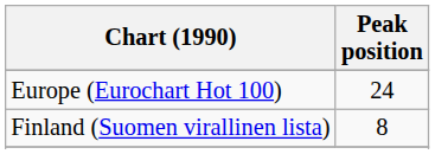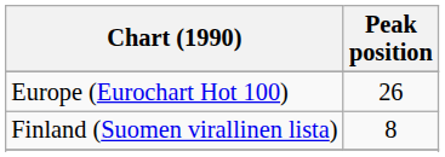 <table class="wikitable sortable">
 <tr>
 <th>Chart (1990)</th>
 <th>Peak<br>position</th>
 </tr>
 <tr>
 </tr>
 <tr>
 <td>Europe (<a href='#'>Eurochart Hot 100</a>)</td>
-<td align="center">24</td>
+<td align="center">26</td>
 </tr>
 <tr>
 <td>Finland (<a href='#'>Suomen virallinen lista</a>)</td>
 <td align="center">8</td>
 </tr>
 <tr>
 </tr>
 <tr>
 </tr>
 <tr>
 </tr>
 <tr>
 </tr>
 <tr>
 </tr>
 <tr>
 </tr>
 <tr>
 </tr>
 </table>
